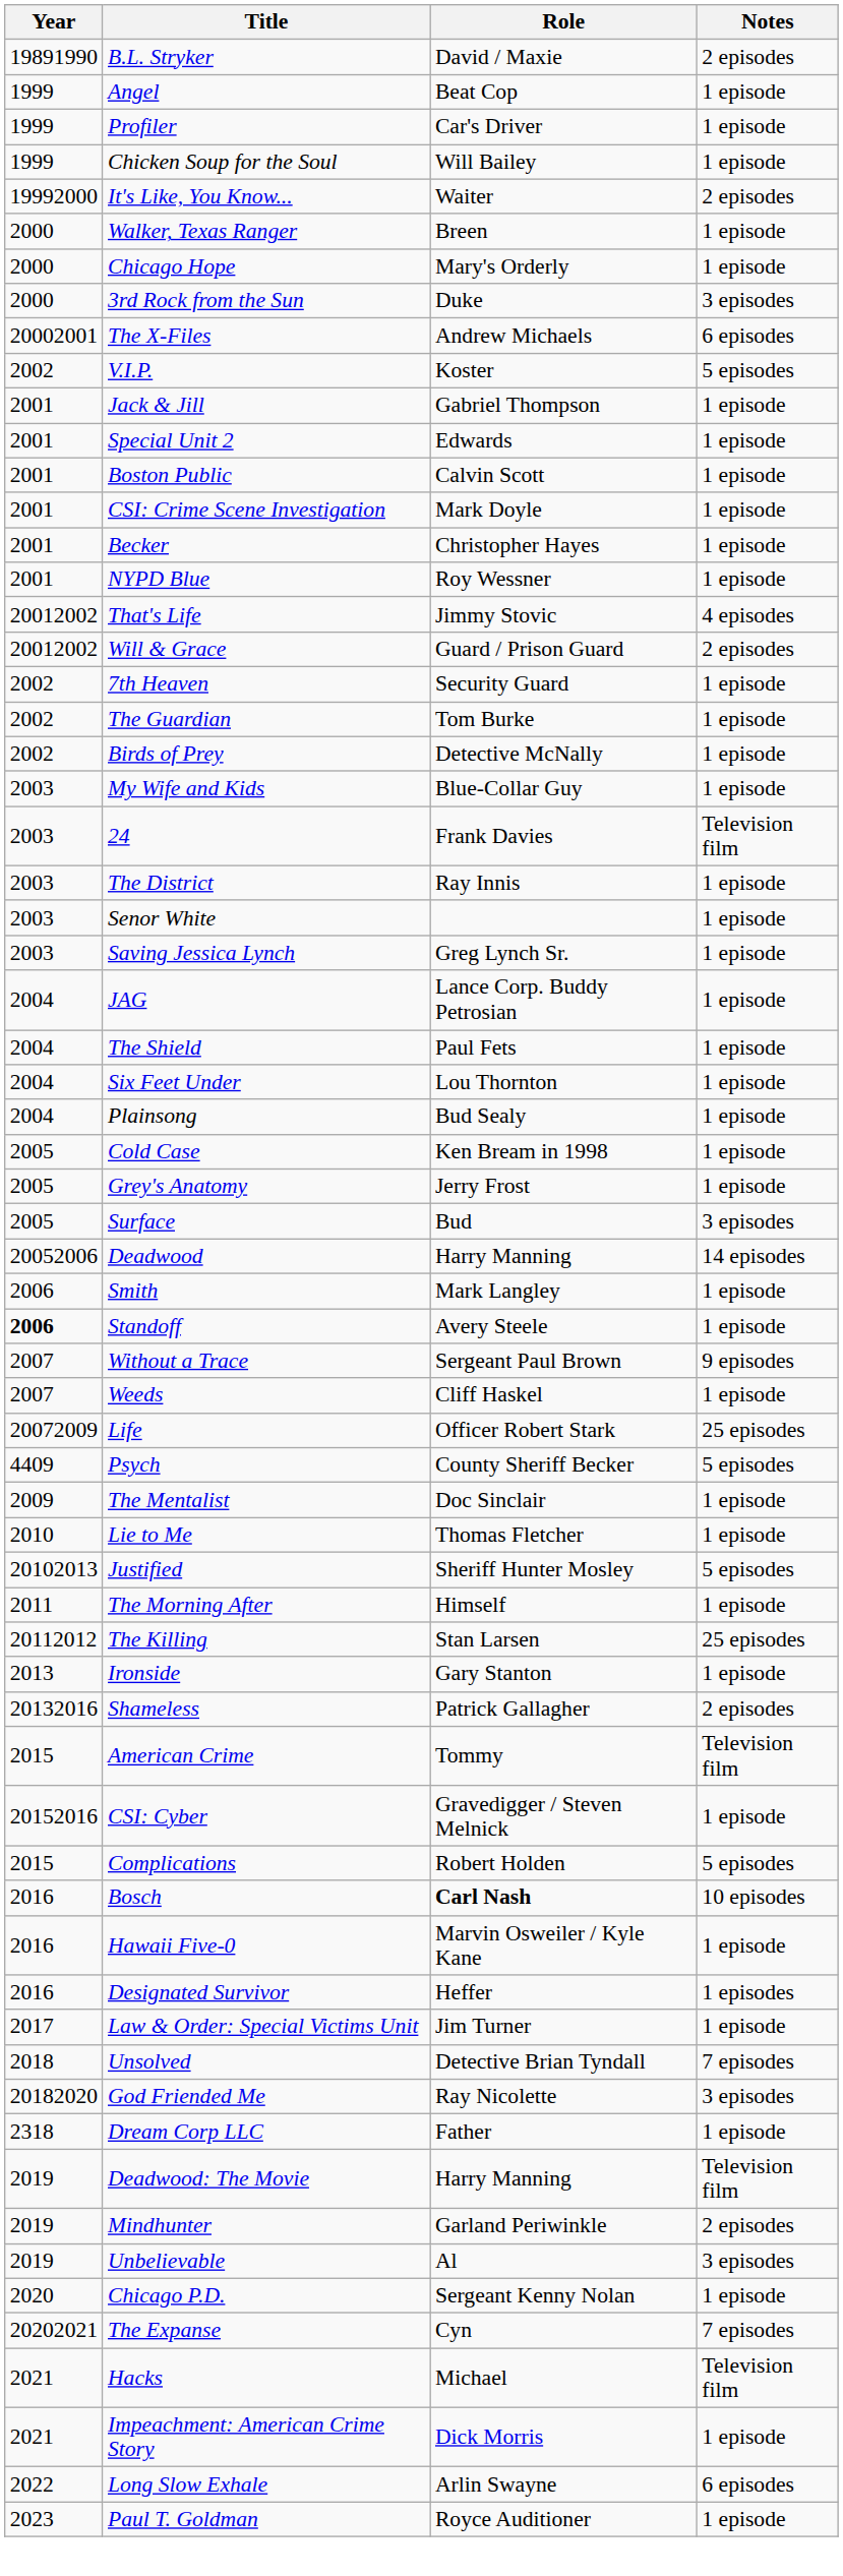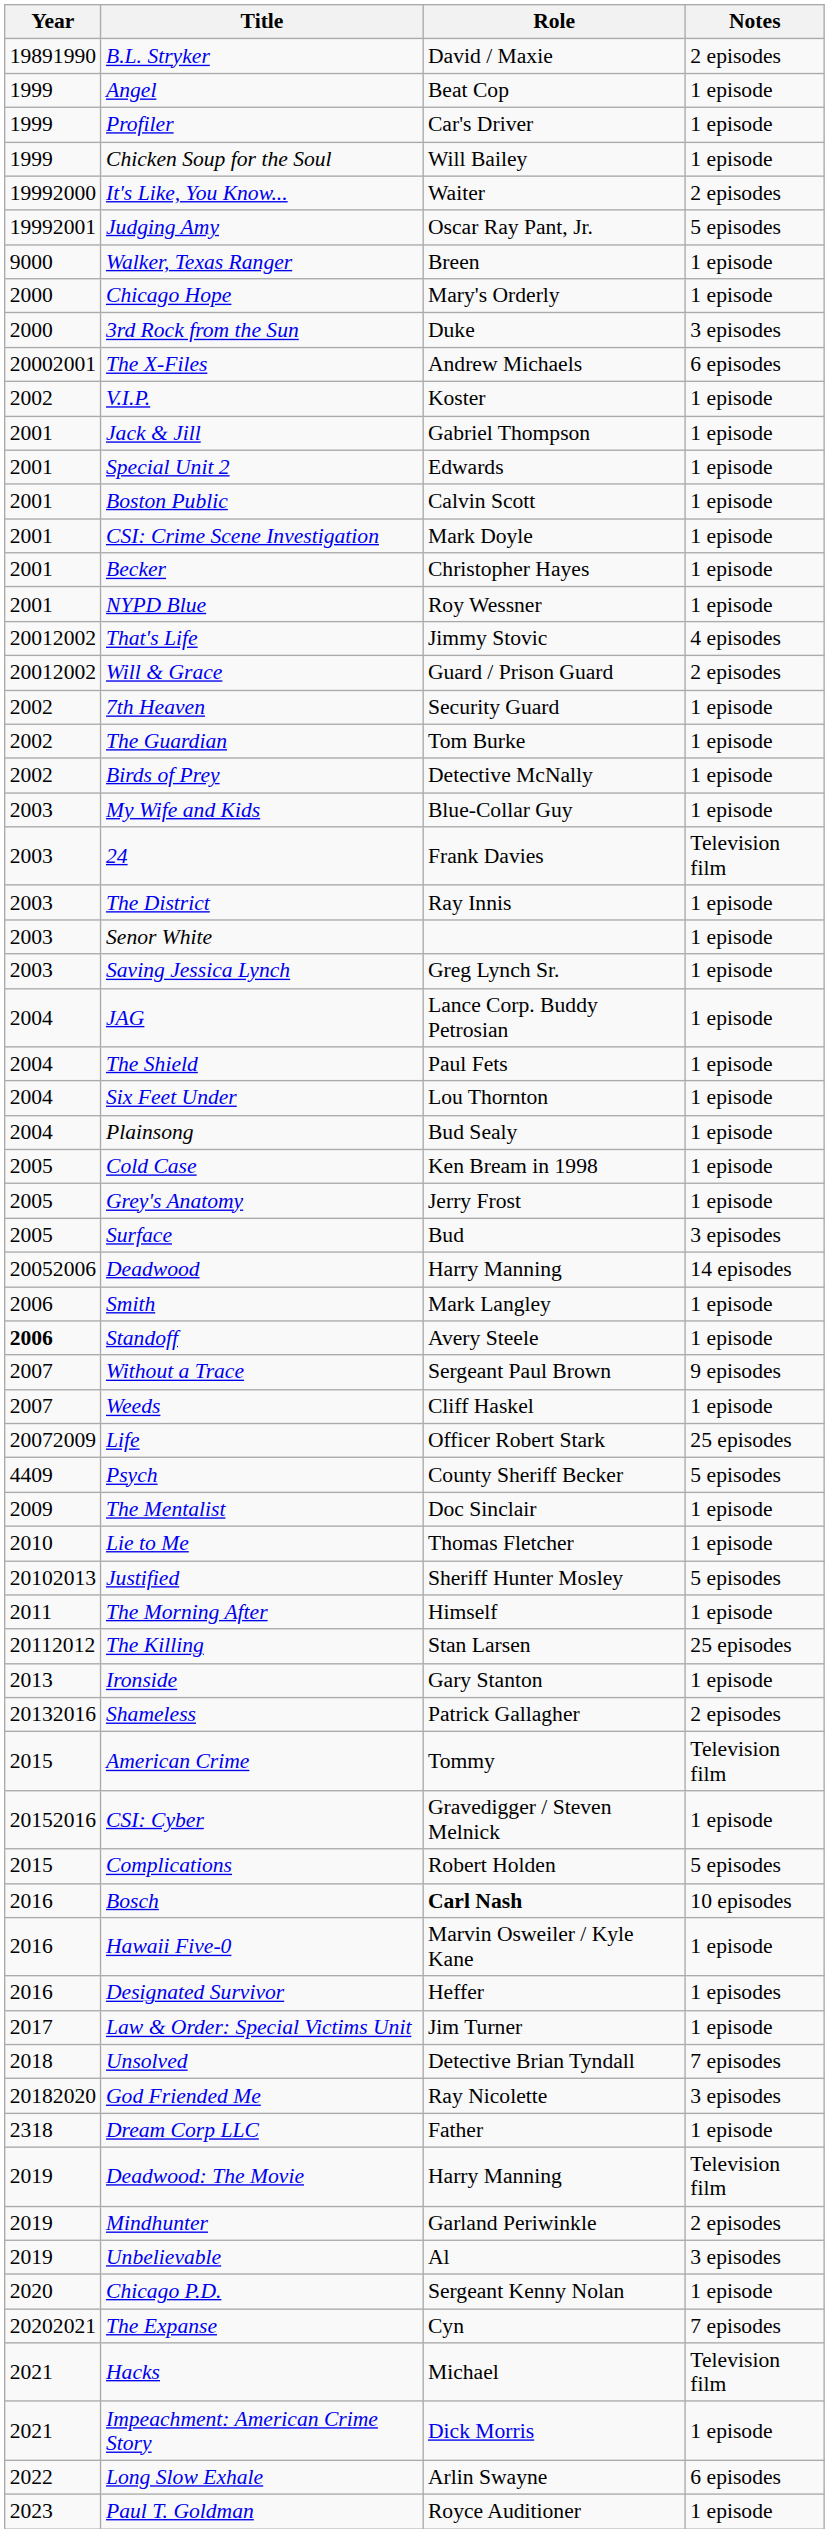 <table class="wikitable sortable">
 <tr>
 <th>Year</th>
 <th>Title</th>
 <th>Role</th>
 <th class="unsortable">Notes</th>
 </tr>
 <tr>
 <td>19891990</td>
 <td><em><a href='#'>B.L. Stryker</a></em></td>
 <td>David / Maxie</td>
 <td>2 episodes</td>
 </tr>
 <tr>
 <td>1999</td>
 <td><em><a href='#'>Angel</a></em></td>
 <td>Beat Cop</td>
 <td>1 episode</td>
 </tr>
 <tr>
 <td>1999</td>
 <td><em><a href='#'>Profiler</a></em></td>
 <td>Car's Driver</td>
 <td>1 episode</td>
 </tr>
 <tr>
 <td>1999</td>
 <td><em>Chicken Soup for the Soul</em></td>
 <td>Will Bailey</td>
 <td>1 episode</td>
 </tr>
 <tr>
 <td>19992000</td>
 <td><em><a href='#'>It's Like, You Know...</a></em></td>
 <td>Waiter</td>
 <td>2 episodes</td>
 </tr>
 <tr>
-<td>2000</td>
+<td>19992001</td>
+<td><em><a href='#'>Judging Amy</a></em></td>
+<td>Oscar Ray Pant, Jr.</td>
+<td>5 episodes</td>
+</tr>
+<tr>
+<td>9000</td>
 <td><em><a href='#'>Walker, Texas Ranger</a></em></td>
 <td>Breen</td>
 <td>1 episode</td>
 </tr>
 <tr>
 <td>2000</td>
 <td><em><a href='#'>Chicago Hope</a></em></td>
 <td>Mary's Orderly</td>
 <td>1 episode</td>
 </tr>
 <tr>
 <td>2000</td>
 <td><em><a href='#'>3rd Rock from the Sun</a></em></td>
 <td>Duke</td>
 <td>3 episodes</td>
 </tr>
 <tr>
 <td>20002001</td>
 <td><em><a href='#'>The X-Files</a></em></td>
 <td>Andrew Michaels</td>
 <td>6 episodes</td>
 </tr>
 <tr>
 <td>2002</td>
 <td><em><a href='#'>V.I.P.</a></em></td>
 <td>Koster</td>
-<td>5 episodes</td>
+<td>1 episode</td>
 </tr>
 <tr>
 <td>2001</td>
 <td><em><a href='#'>Jack & Jill</a></em></td>
 <td>Gabriel Thompson</td>
 <td>1 episode</td>
 </tr>
 <tr>
 <td>2001</td>
 <td><em><a href='#'>Special Unit 2</a></em></td>
 <td>Edwards</td>
 <td>1 episode</td>
 </tr>
 <tr>
 <td>2001</td>
 <td><em><a href='#'>Boston Public</a></em></td>
 <td>Calvin Scott</td>
 <td>1 episode</td>
 </tr>
 <tr>
 <td>2001</td>
 <td><em><a href='#'>CSI: Crime Scene Investigation</a></em></td>
 <td>Mark Doyle</td>
 <td>1 episode</td>
 </tr>
 <tr>
 <td>2001</td>
 <td><em><a href='#'>Becker</a></em></td>
 <td>Christopher Hayes</td>
 <td>1 episode</td>
 </tr>
 <tr>
 <td>2001</td>
 <td><em><a href='#'>NYPD Blue</a></em></td>
 <td>Roy Wessner</td>
 <td>1 episode</td>
 </tr>
 <tr>
 <td>20012002</td>
 <td><em><a href='#'>That's Life</a></em></td>
 <td>Jimmy Stovic</td>
 <td>4 episodes</td>
 </tr>
 <tr>
 <td>20012002</td>
 <td><em><a href='#'>Will & Grace</a></em></td>
 <td>Guard / Prison Guard</td>
 <td>2 episodes</td>
 </tr>
 <tr>
 <td>2002</td>
 <td><em><a href='#'>7th Heaven</a></em></td>
 <td>Security Guard</td>
 <td>1 episode</td>
 </tr>
 <tr>
 <td>2002</td>
 <td><em><a href='#'>The Guardian</a></em></td>
 <td>Tom Burke</td>
 <td>1 episode</td>
 </tr>
 <tr>
 <td>2002</td>
 <td><em><a href='#'>Birds of Prey</a></em></td>
 <td>Detective McNally</td>
 <td>1 episode</td>
 </tr>
 <tr>
 <td>2003</td>
 <td><em><a href='#'>My Wife and Kids</a></em></td>
 <td>Blue-Collar Guy</td>
 <td>1 episode</td>
 </tr>
 <tr>
 <td>2003</td>
 <td><em><a href='#'>24</a></em></td>
 <td>Frank Davies</td>
 <td>Television film</td>
 </tr>
 <tr>
 <td>2003</td>
 <td><em><a href='#'>The District</a></em></td>
 <td>Ray Innis</td>
 <td>1 episode</td>
 </tr>
 <tr>
 <td>2003</td>
 <td><em>Senor White</em></td>
 <td></td>
 <td>1 episode</td>
 </tr>
 <tr>
 <td>2003</td>
 <td><em><a href='#'>Saving Jessica Lynch</a></em></td>
 <td>Greg Lynch Sr.</td>
 <td>1 episode</td>
 </tr>
 <tr>
 <td>2004</td>
 <td><em><a href='#'>JAG</a></em></td>
 <td>Lance Corp. Buddy Petrosian</td>
 <td>1 episode</td>
 </tr>
 <tr>
 <td>2004</td>
 <td><em><a href='#'>The Shield</a></em></td>
 <td>Paul Fets</td>
 <td>1 episode</td>
 </tr>
 <tr>
 <td>2004</td>
 <td><em><a href='#'>Six Feet Under</a></em></td>
 <td>Lou Thornton</td>
 <td>1 episode</td>
 </tr>
 <tr>
 <td>2004</td>
 <td><em>Plainsong</em></td>
 <td>Bud Sealy</td>
 <td>1 episode</td>
 </tr>
 <tr>
 <td>2005</td>
 <td><em><a href='#'>Cold Case</a></em></td>
 <td>Ken Bream in 1998</td>
 <td>1 episode</td>
 </tr>
 <tr>
 <td>2005</td>
 <td><em><a href='#'>Grey's Anatomy</a></em></td>
 <td>Jerry Frost</td>
 <td>1 episode</td>
 </tr>
 <tr>
 <td>2005</td>
 <td><em><a href='#'>Surface</a></em></td>
 <td>Bud</td>
 <td>3 episodes</td>
 </tr>
 <tr>
 <td>20052006</td>
 <td><em><a href='#'>Deadwood</a></em></td>
 <td>Harry Manning</td>
 <td>14 episodes</td>
 </tr>
 <tr>
 <td>2006</td>
 <td><em><a href='#'>Smith</a></em></td>
 <td>Mark Langley</td>
 <td>1 episode</td>
 </tr>
 <tr>
 <td><strong>2006</strong></td>
 <td><em><a href='#'>Standoff</a></em></td>
 <td>Avery Steele</td>
 <td>1 episode</td>
 </tr>
 <tr>
 <td>2007</td>
 <td><em><a href='#'>Without a Trace</a></em></td>
 <td>Sergeant Paul Brown</td>
 <td>9 episodes</td>
 </tr>
 <tr>
 <td>2007</td>
 <td><em><a href='#'>Weeds</a></em></td>
 <td>Cliff Haskel</td>
 <td>1 episode</td>
 </tr>
 <tr>
 <td>20072009</td>
 <td><em><a href='#'>Life</a></em></td>
 <td>Officer Robert Stark</td>
 <td>25 episodes</td>
 </tr>
 <tr>
 <td>4409</td>
 <td><em><a href='#'>Psych</a></em></td>
 <td>County Sheriff Becker</td>
 <td>5 episodes</td>
 </tr>
 <tr>
 <td>2009</td>
 <td><em><a href='#'>The Mentalist</a></em></td>
 <td>Doc Sinclair</td>
 <td>1 episode</td>
 </tr>
 <tr>
 <td>2010</td>
 <td><em><a href='#'>Lie to Me</a></em></td>
 <td>Thomas Fletcher</td>
 <td>1 episode</td>
 </tr>
 <tr>
 <td>20102013</td>
 <td><em><a href='#'>Justified</a></em></td>
 <td>Sheriff Hunter Mosley</td>
 <td>5 episodes</td>
 </tr>
 <tr>
 <td>2011</td>
 <td><em><a href='#'>The Morning After</a></em></td>
 <td>Himself</td>
 <td>1 episode</td>
 </tr>
 <tr>
 <td>20112012</td>
 <td><em><a href='#'>The Killing</a></em></td>
 <td>Stan Larsen</td>
 <td>25 episodes</td>
 </tr>
 <tr>
 <td>2013</td>
 <td><em><a href='#'>Ironside</a></em></td>
 <td>Gary Stanton</td>
 <td>1 episode</td>
 </tr>
 <tr>
 <td>20132016</td>
 <td><em><a href='#'>Shameless</a></em></td>
 <td>Patrick Gallagher</td>
 <td>2 episodes</td>
 </tr>
 <tr>
 <td>2015</td>
 <td><em><a href='#'>American Crime</a></em></td>
 <td>Tommy</td>
 <td>Television film</td>
 </tr>
 <tr>
 <td>20152016</td>
 <td><em><a href='#'>CSI: Cyber</a></em></td>
 <td>Gravedigger / Steven Melnick</td>
 <td>1 episode</td>
 </tr>
 <tr>
 <td>2015</td>
 <td><em><a href='#'>Complications</a></em></td>
 <td>Robert Holden</td>
 <td>5 episodes</td>
 </tr>
 <tr>
 <td>2016</td>
 <td><em><a href='#'>Bosch</a></em></td>
 <td><strong>Carl Nash</strong></td>
 <td>10 episodes</td>
 </tr>
 <tr>
 <td>2016</td>
 <td><em><a href='#'>Hawaii Five-0</a></em></td>
 <td>Marvin Osweiler / Kyle Kane</td>
 <td>1 episode</td>
 </tr>
 <tr>
 <td>2016</td>
 <td><em><a href='#'>Designated Survivor</a></em></td>
 <td>Heffer</td>
 <td>1 episodes</td>
 </tr>
 <tr>
 <td>2017</td>
 <td><em><a href='#'>Law & Order: Special Victims Unit</a></em></td>
 <td>Jim Turner</td>
 <td>1 episode</td>
 </tr>
 <tr>
 <td>2018</td>
 <td><em><a href='#'>Unsolved</a></em></td>
 <td>Detective Brian Tyndall</td>
 <td>7 episodes</td>
 </tr>
 <tr>
 <td>20182020</td>
 <td><em><a href='#'>God Friended Me</a></em></td>
 <td>Ray Nicolette</td>
 <td>3 episodes</td>
 </tr>
 <tr>
 <td>2318</td>
 <td><em><a href='#'>Dream Corp LLC</a></em></td>
 <td>Father</td>
 <td>1 episode</td>
 </tr>
 <tr>
 <td>2019</td>
 <td><em><a href='#'>Deadwood: The Movie</a></em></td>
 <td>Harry Manning</td>
 <td>Television film</td>
 </tr>
 <tr>
 <td>2019</td>
 <td><em><a href='#'>Mindhunter</a></em></td>
 <td>Garland Periwinkle</td>
 <td>2 episodes</td>
 </tr>
 <tr>
 <td>2019</td>
 <td><em><a href='#'>Unbelievable</a></em></td>
 <td>Al</td>
 <td>3 episodes</td>
 </tr>
 <tr>
 <td>2020</td>
 <td><em><a href='#'>Chicago P.D.</a></em></td>
 <td>Sergeant Kenny Nolan</td>
 <td>1 episode</td>
 </tr>
 <tr>
 <td>20202021</td>
 <td><em><a href='#'>The Expanse</a></em></td>
 <td>Cyn</td>
 <td>7 episodes</td>
 </tr>
 <tr>
 <td>2021</td>
 <td><em><a href='#'>Hacks</a></em></td>
 <td>Michael</td>
 <td>Television film</td>
 </tr>
 <tr>
 <td>2021</td>
 <td><em><a href='#'>Impeachment: American Crime Story</a></em></td>
 <td><a href='#'>Dick Morris</a></td>
 <td>1 episode</td>
 </tr>
 <tr>
 <td>2022</td>
 <td><em><a href='#'>Long Slow Exhale</a></em></td>
 <td>Arlin Swayne</td>
 <td>6 episodes</td>
 </tr>
 <tr>
 <td>2023</td>
 <td><em><a href='#'>Paul T. Goldman</a></em></td>
 <td>Royce Auditioner</td>
 <td>1 episode</td>
 </tr>
 </table>
